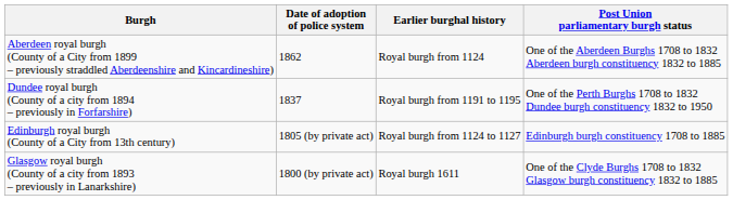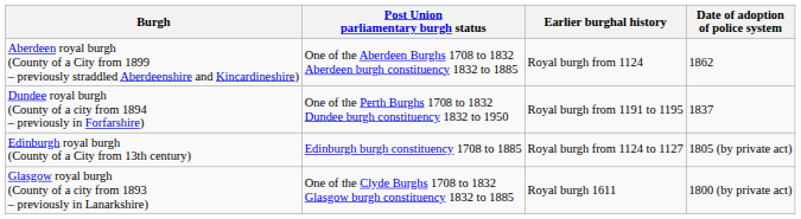 <table class="wikitable">
 <tr>
 <th>Burgh</th>
+<th><a href='#'>Post Union</a> <br> <a href='#'>parliamentary burgh</a> status</th>
+<th>Earlier burghal history</th>
 <th>Date of adoption <br> of police system</th>
-<th>Earlier burghal history</th>
-<th><a href='#'>Post Union</a> <br> <a href='#'>parliamentary burgh</a> status</th>
 </tr>
 <tr>
 <td><a href='#'>Aberdeen</a> royal burgh <br> (County of a City from 1899 <br> – previously straddled <a href='#'>Aberdeenshire</a> and <a href='#'>Kincardineshire</a>)</td>
+<td>One of the <a href='#'>Aberdeen Burghs</a> 1708 to 1832 <br> <a href='#'>Aberdeen burgh constituency</a> 1832 to 1885</td>
+<td>Royal burgh from 1124</td>
 <td>1862 </td>
-<td>Royal burgh from 1124</td>
-<td>One of the <a href='#'>Aberdeen Burghs</a> 1708 to 1832 <br> <a href='#'>Aberdeen burgh constituency</a> 1832 to 1885</td>
 </tr>
 <tr>
 <td><a href='#'>Dundee</a> royal burgh <br> (County of a city from 1894 <br> – previously in <a href='#'>Forfarshire</a>)</td>
+<td>One of the <a href='#'>Perth Burghs</a> 1708 to 1832 <br> <a href='#'>Dundee burgh constituency</a> 1832 to 1950</td>
+<td>Royal burgh from 1191 to 1195</td>
 <td>1837</td>
-<td>Royal burgh from 1191 to 1195</td>
-<td>One of the <a href='#'>Perth Burghs</a> 1708 to 1832 <br> <a href='#'>Dundee burgh constituency</a> 1832 to 1950</td>
 </tr>
 <tr>
 <td><a href='#'>Edinburgh</a> royal burgh <br> (County of a City from 13th century)</td>
+<td><a href='#'>Edinburgh burgh constituency</a> 1708 to 1885</td>
+<td>Royal burgh from 1124 to 1127</td>
 <td>1805 (by private act)</td>
-<td>Royal burgh from 1124 to 1127</td>
-<td><a href='#'>Edinburgh burgh constituency</a> 1708 to 1885</td>
 </tr>
 <tr>
 <td><a href='#'>Glasgow</a> royal burgh <br> (County of a city from 1893<br> – previously in Lanarkshire)</td>
+<td>One of the <a href='#'>Clyde Burghs</a> 1708 to 1832 <br> <a href='#'>Glasgow burgh constituency</a> 1832 to 1885</td>
+<td>Royal burgh 1611</td>
 <td>1800 (by private act)</td>
-<td>Royal burgh 1611</td>
-<td>One of the <a href='#'>Clyde Burghs</a> 1708 to 1832 <br> <a href='#'>Glasgow burgh constituency</a> 1832 to 1885</td>
 </tr>
 </table>
